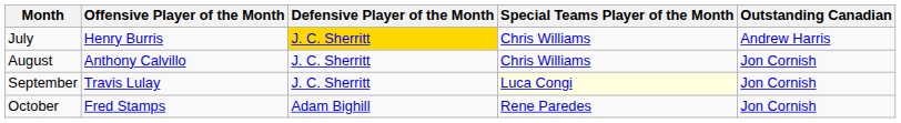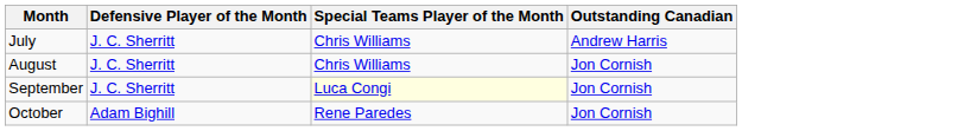 <table class="wikitable">
 <tr>
 <th>Month</th>
-<th>Offensive Player of the Month</th>
 <th>Defensive Player of the Month</th>
 <th>Special Teams Player of the Month</th>
 <th>Outstanding Canadian</th>
 </tr>
 <tr>
 <td>July</td>
-<td><a href='#'>Henry Burris</a></td>
-<td style="background: gold;"><a href='#'>J. C. Sherritt</a></td>
+<td><a href='#'>J. C. Sherritt</a></td>
 <td><a href='#'>Chris Williams</a></td>
 <td><a href='#'>Andrew Harris</a></td>
 </tr>
 <tr>
 <td>August</td>
-<td><a href='#'>Anthony Calvillo</a></td>
 <td><a href='#'>J. C. Sherritt</a></td>
 <td><a href='#'>Chris Williams</a></td>
 <td><a href='#'>Jon Cornish</a></td>
 </tr>
 <tr>
 <td>September</td>
-<td><a href='#'>Travis Lulay</a></td>
 <td><a href='#'>J. C. Sherritt</a></td>
 <td style="background: lightyellow;"><a href='#'>Luca Congi</a></td>
 <td><a href='#'>Jon Cornish</a></td>
 </tr>
 <tr>
 <td>October</td>
-<td><a href='#'>Fred Stamps</a></td>
 <td><a href='#'>Adam Bighill</a></td>
 <td><a href='#'>Rene Paredes</a></td>
 <td><a href='#'>Jon Cornish</a></td>
 </tr>
 </table>
